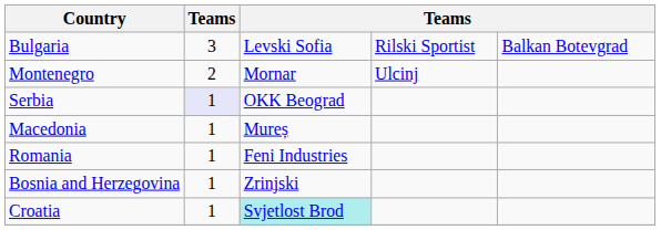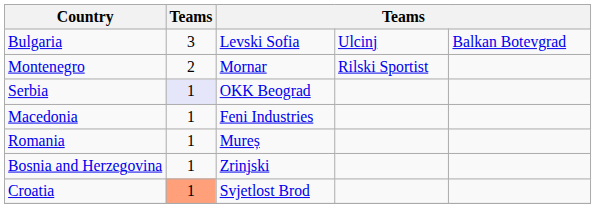 <table class="wikitable">
 <tr>
 <th rowspan=1>Country</th>
 <th rowspan=1>Teams</th>
 <th colspan=4 width=375px>Teams</th>
 </tr>
 <tr>
 <td> <a href='#'>Bulgaria</a></td>
 <td align=center>3</td>
 <td><a href='#'>Levski Sofia</a></td>
-<td><a href='#'>Rilski Sportist</a></td>
+<td><a href='#'>Ulcinj</a></td>
 <td><a href='#'>Balkan Botevgrad</a></td>
 </tr>
 <tr>
 <td> <a href='#'>Montenegro</a></td>
 <td align=center>2</td>
 <td><a href='#'>Mornar</a></td>
-<td><a href='#'>Ulcinj</a></td>
+<td><a href='#'>Rilski Sportist</a></td>
 <td></td>
 </tr>
 <tr>
 <td> <a href='#'>Serbia</a></td>
 <td align=center style="background: lavender;">1</td>
 <td><a href='#'>OKK Beograd</a></td>
 <td></td>
 <td></td>
 </tr>
 <tr>
 <td> <a href='#'>Macedonia</a></td>
 <td align=center>1</td>
-<td><a href='#'>Mureș</a></td>
+<td><a href='#'>Feni Industries</a></td>
 <td></td>
 <td></td>
 </tr>
 <tr>
 <td> <a href='#'>Romania</a></td>
 <td align=center>1</td>
-<td><a href='#'>Feni Industries</a></td>
+<td><a href='#'>Mureș</a></td>
 <td></td>
 <td></td>
 </tr>
 <tr>
 <td> <a href='#'>Bosnia and Herzegovina</a></td>
 <td align=center>1</td>
 <td><a href='#'>Zrinjski</a></td>
 <td></td>
 <td></td>
 </tr>
 <tr>
 <td> <a href='#'>Croatia</a></td>
-<td align=center>1</td>
-<td style="background: paleturquoise;"><a href='#'>Svjetlost Brod</a></td>
+<td align=center style="background: lightsalmon;">1</td>
+<td><a href='#'>Svjetlost Brod</a></td>
 <td></td>
 <td></td>
 </tr>
 <tr>
 </tr>
 </table>
